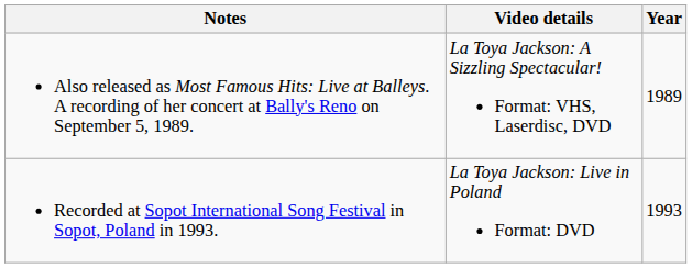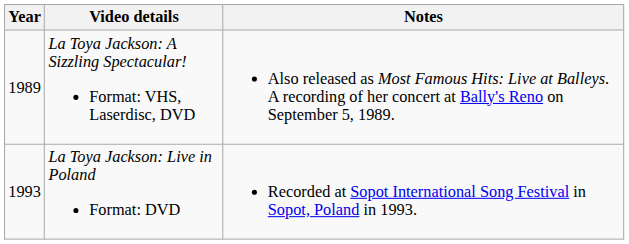 <table class="wikitable">
 <tr>
+<th scope="col">Year</th>
+<th scope="col">Video details</th>
 <th scope="col">Notes</th>
-<th scope="col">Video details</th>
-<th scope="col">Year</th>
 </tr>
 <tr>
+<td>1989</td>
+<td><em>La Toya Jackson: A Sizzling Spectacular!</em><br><ul><li>Format: VHS, Laserdisc, DVD</li></ul></td>
 <td><br><ul><li>Also released as <em>Most Famous Hits: Live at Balleys</em>. A recording of her concert at <a href='#'>Bally's Reno</a> on September 5, 1989.</li></ul></td>
-<td><em>La Toya Jackson: A Sizzling Spectacular!</em><br><ul><li>Format: VHS, Laserdisc, DVD</li></ul></td>
-<td>1989</td>
 </tr>
 <tr>
+<td>1993</td>
+<td><em>La Toya Jackson: Live in Poland</em><br><ul><li>Format: DVD</li></ul></td>
 <td><br><ul><li>Recorded at <a href='#'>Sopot International Song Festival</a> in <a href='#'>Sopot, Poland</a> in 1993.</li></ul></td>
-<td><em>La Toya Jackson: Live in Poland</em><br><ul><li>Format: DVD</li></ul></td>
-<td>1993</td>
 </tr>
 </table>
